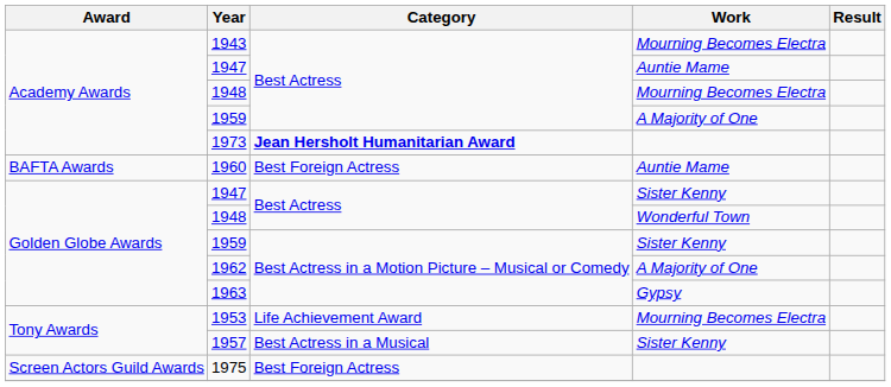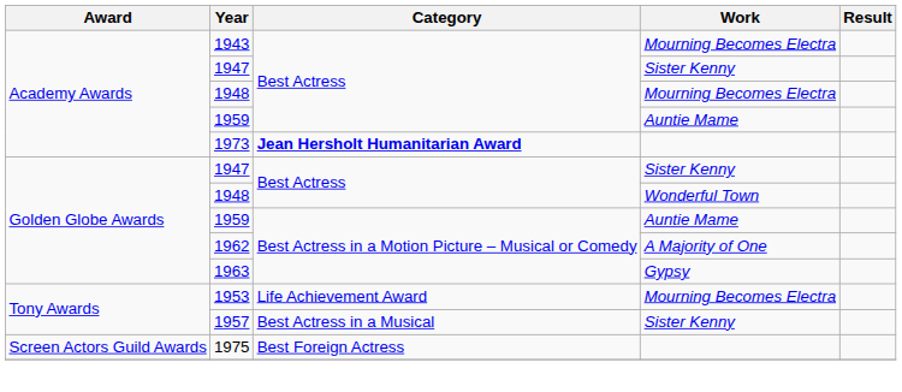 <table class="wikitable unsortable">
 <tr align="center">
 <th>Award</th>
 <th>Year</th>
 <th>Category</th>
 <th>Work</th>
 <th>Result</th>
 </tr>
 <tr>
 <td rowspan=5><a href='#'>Academy Awards</a></td>
 <td><a href='#'>1943</a></td>
 <td rowspan=4><a href='#'>Best Actress</a></td>
 <td><em><a href='#'>Mourning Becomes Electra</a></em></td>
 <td></td>
 </tr>
 <tr>
 <td><a href='#'>1947</a></td>
-<td><em><a href='#'>Auntie Mame</a></em></td>
+<td><em><a href='#'>Sister Kenny</a></em></td>
 <td></td>
 </tr>
 <tr>
 <td><a href='#'>1948</a></td>
 <td><em><a href='#'>Mourning Becomes Electra</a></em></td>
 <td></td>
 </tr>
 <tr>
 <td><a href='#'>1959</a></td>
-<td><em><a href='#'>A Majority of One</a></em></td>
+<td><em><a href='#'>Auntie Mame</a></em></td>
 <td></td>
 </tr>
 <tr>
 <td><a href='#'>1973</a></td>
 <td><strong><a href='#'>Jean Hersholt Humanitarian Award</a></strong></td>
 <td></td>
-<td></td>
-</tr>
-<tr>
-<td><a href='#'>BAFTA Awards</a></td>
-<td><a href='#'>1960</a></td>
-<td><a href='#'>Best Foreign Actress</a></td>
-<td><em><a href='#'>Auntie Mame</a></em></td>
 <td></td>
 </tr>
 <tr>
 <td rowspan=5><a href='#'>Golden Globe Awards</a></td>
 <td><a href='#'>1947</a></td>
 <td rowspan=2><a href='#'>Best Actress</a></td>
 <td><em><a href='#'>Sister Kenny</a></em></td>
 <td></td>
 </tr>
 <tr>
 <td><a href='#'>1948</a></td>
 <td><em><a href='#'>Wonderful Town</a></em></td>
 <td></td>
 </tr>
 <tr>
 <td><a href='#'>1959</a></td>
 <td rowspan=3><a href='#'>Best Actress in a Motion Picture – Musical or Comedy</a></td>
-<td><em><a href='#'>Sister Kenny</a></em></td>
+<td><em><a href='#'>Auntie Mame</a></em></td>
 <td></td>
 </tr>
 <tr>
 <td><a href='#'>1962</a></td>
 <td><em><a href='#'>A Majority of One</a></em></td>
 <td></td>
 </tr>
 <tr>
 <td><a href='#'>1963</a></td>
 <td><em><a href='#'>Gypsy</a></em></td>
 <td></td>
 </tr>
 <tr>
 <td rowspan=2><a href='#'>Tony Awards</a></td>
 <td><a href='#'>1953</a></td>
 <td><a href='#'>Life Achievement Award</a></td>
 <td><em><a href='#'>Mourning Becomes Electra</a></em></td>
 <td></td>
 </tr>
 <tr>
 <td><a href='#'>1957</a></td>
 <td><a href='#'>Best Actress in a Musical</a></td>
 <td><em><a href='#'>Sister Kenny</a></em></td>
 <td></td>
 </tr>
 <tr>
 <td><a href='#'>Screen Actors Guild Awards</a></td>
 <td>1975</td>
 <td><a href='#'>Best Foreign Actress</a></td>
 <td></td>
 <td></td>
 </tr>
 <tr>
 </tr>
 </table>
